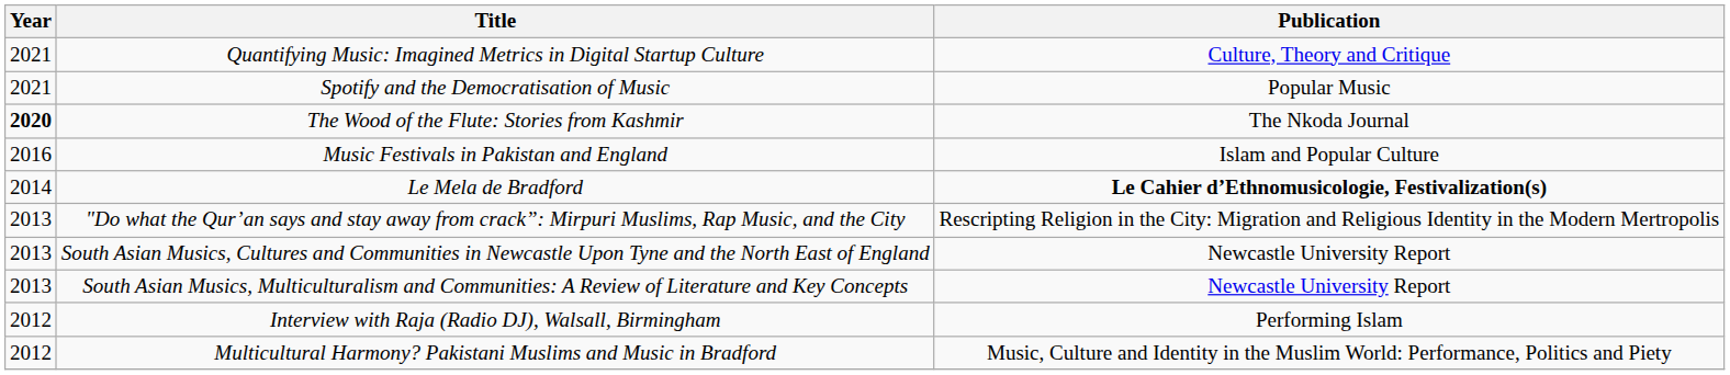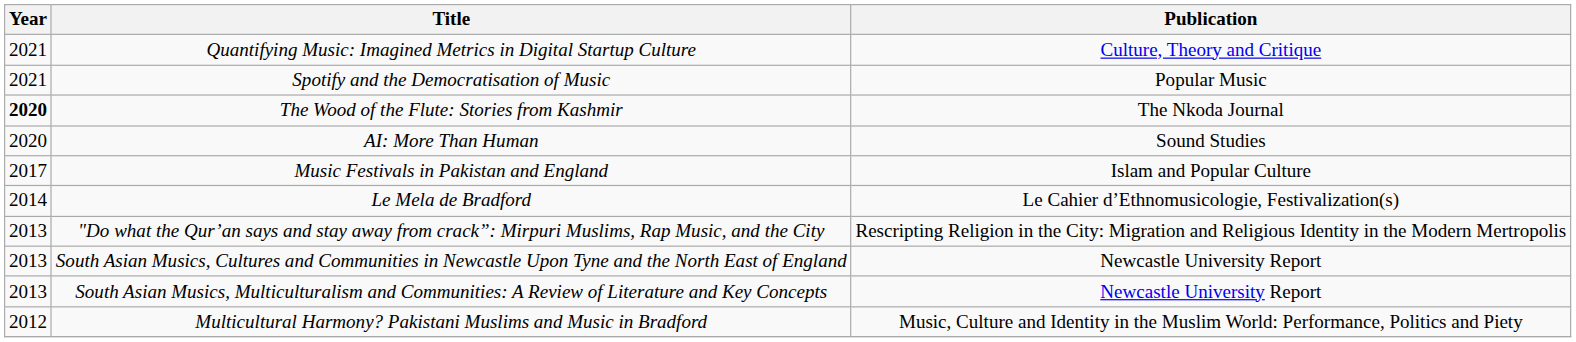 <table class="wikitable plainrowheaders" style="text-align:center;" border="1">
 <tr>
 <th>Year</th>
 <th>Title</th>
 <th>Publication</th>
 </tr>
 <tr>
 <td>2021</td>
 <td><em>Quantifying Music: Imagined Metrics in Digital Startup Culture</em></td>
 <td><a href='#'>Culture, Theory and Critique</a></td>
 </tr>
 <tr>
 <td>2021</td>
 <td><em>Spotify and the Democratisation of Music</em></td>
 <td>Popular Music</td>
 </tr>
 <tr>
 <td><strong>2020</strong></td>
 <td><em>The Wood of the Flute: Stories from Kashmir</em></td>
 <td>The Nkoda Journal</td>
 </tr>
 <tr>
-<td>2016</td>
+<td>2020</td>
+<td><em>AI: More Than Human</em></td>
+<td>Sound Studies</td>
+</tr>
+<tr>
+<td>2017</td>
 <td><em>Music Festivals in Pakistan and England</em></td>
 <td>Islam and Popular Culture</td>
 </tr>
 <tr>
 <td>2014</td>
 <td><em>Le Mela de Bradford</em></td>
-<td><strong>Le Cahier d’Ethnomusicologie, Festivalization(s)</strong></td>
+<td>Le Cahier d’Ethnomusicologie, Festivalization(s)</td>
 </tr>
 <tr>
 <td>2013</td>
 <td><em>"Do what the Qur’an says and stay away from crack”: Mirpuri Muslims, Rap Music, and the City</em></td>
 <td>Rescripting Religion in the City: Migration and Religious Identity in the Modern Mertropolis</td>
 </tr>
 <tr>
 <td>2013</td>
 <td><em>South Asian Musics, Cultures and Communities in Newcastle Upon Tyne and the North East of England</em></td>
 <td>Newcastle University Report</td>
 </tr>
 <tr>
 <td>2013</td>
 <td><em>South Asian Musics, Multiculturalism and Communities: A Review of Literature and Key Concepts</em></td>
 <td><a href='#'>Newcastle University</a> Report</td>
 </tr>
 <tr>
 <td>2012</td>
-<td><em>Interview with Raja (Radio DJ), Walsall, Birmingham</em></td>
-<td>Performing Islam</td>
-</tr>
-<tr>
-<td>2012</td>
 <td><em>Multicultural Harmony? Pakistani Muslims and Music in Bradford</em></td>
 <td>Music, Culture and Identity in the Muslim World: Performance, Politics and Piety</td>
 </tr>
 <tr>
 </tr>
 </table>
